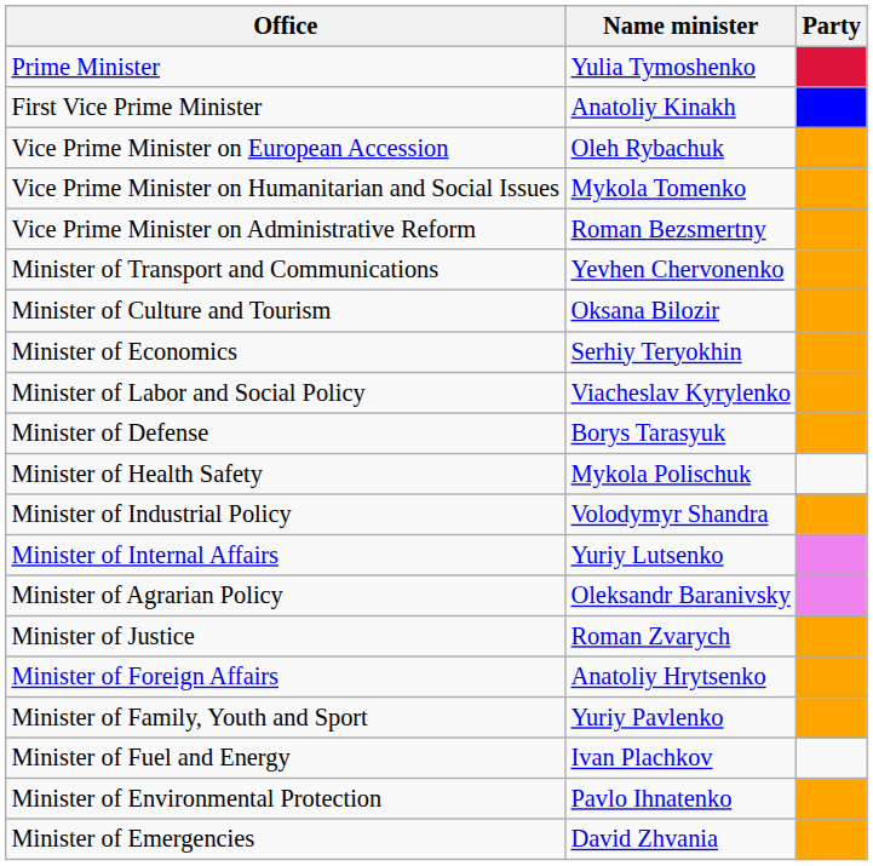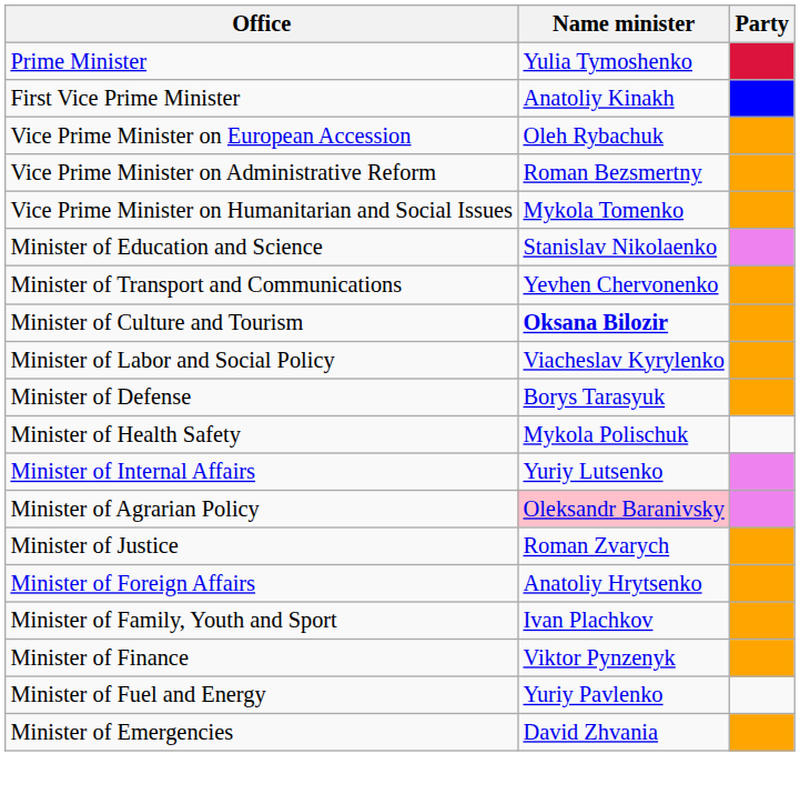 <table class="wikitable" style="font-size: 95%;">
 <tr>
 <th>Office</th>
 <th>Name minister</th>
 <th>Party</th>
 </tr>
 <tr>
 <td><a href='#'>Prime Minister</a></td>
 <td><a href='#'>Yulia Tymoshenko</a></td>
 <td style="background:crimson"></td>
 </tr>
 <tr>
 <td>First Vice Prime Minister</td>
 <td><a href='#'>Anatoliy Kinakh</a></td>
 <td style="background:blue"></td>
 </tr>
 <tr>
 <td>Vice Prime Minister on <a href='#'>European Accession</a></td>
 <td><a href='#'>Oleh Rybachuk</a></td>
 <td style="background:orange"></td>
 </tr>
 <tr>
+<td>Vice Prime Minister on Administrative Reform</td>
+<td><a href='#'>Roman Bezsmertny</a></td>
+<td style="background:orange"></td>
+</tr>
+<tr>
 <td>Vice Prime Minister on Humanitarian and Social Issues</td>
 <td><a href='#'>Mykola Tomenko</a></td>
 <td style="background:orange"></td>
 </tr>
 <tr>
-<td>Vice Prime Minister on Administrative Reform</td>
-<td><a href='#'>Roman Bezsmertny</a></td>
-<td style="background:orange"></td>
+<td>Minister of Education and Science</td>
+<td><a href='#'>Stanislav Nikolaenko</a></td>
+<td style="background:violet"></td>
 </tr>
 <tr>
 <td>Minister of Transport and Communications</td>
 <td><a href='#'>Yevhen Chervonenko</a></td>
 <td style="background:orange"></td>
 </tr>
 <tr>
 <td>Minister of Culture and Tourism</td>
-<td><a href='#'>Oksana Bilozir</a></td>
-<td style="background:orange"></td>
-</tr>
-<tr>
-<td>Minister of Economics</td>
-<td><a href='#'>Serhiy Teryokhin</a></td>
+<td><strong><a href='#'>Oksana Bilozir</a></strong></td>
 <td style="background:orange"></td>
 </tr>
 <tr>
 <td>Minister of Labor and Social Policy</td>
 <td><a href='#'>Viacheslav Kyrylenko</a></td>
 <td style="background:orange"></td>
 </tr>
 <tr>
 <td>Minister of Defense</td>
 <td><a href='#'>Borys Tarasyuk</a></td>
 <td style="background:orange"></td>
 </tr>
 <tr>
 <td>Minister of Health Safety</td>
 <td><a href='#'>Mykola Polischuk</a></td>
 <td></td>
 </tr>
 <tr>
-<td>Minister of Industrial Policy</td>
-<td><a href='#'>Volodymyr Shandra</a></td>
-<td style="background:orange"></td>
-</tr>
-<tr>
 <td><a href='#'>Minister of Internal Affairs</a></td>
 <td><a href='#'>Yuriy Lutsenko</a></td>
 <td style="background:violet"></td>
 </tr>
 <tr>
 <td>Minister of Agrarian Policy</td>
-<td><a href='#'>Oleksandr Baranivsky</a></td>
+<td style="background: pink;"><a href='#'>Oleksandr Baranivsky</a></td>
 <td style="background:violet"></td>
 </tr>
 <tr>
 <td>Minister of Justice</td>
 <td><a href='#'>Roman Zvarych</a></td>
 <td style="background:orange"></td>
 </tr>
 <tr>
 <td><a href='#'>Minister of Foreign Affairs</a></td>
 <td><a href='#'>Anatoliy Hrytsenko</a></td>
 <td style="background:orange"></td>
 </tr>
 <tr>
 <td>Minister of Family, Youth and Sport</td>
-<td><a href='#'>Yuriy Pavlenko</a></td>
+<td><a href='#'>Ivan Plachkov</a></td>
+<td style="background:orange"></td>
+</tr>
+<tr>
+<td>Minister of Finance</td>
+<td><a href='#'>Viktor Pynzenyk</a></td>
 <td style="background:orange"></td>
 </tr>
 <tr>
 <td>Minister of Fuel and Energy</td>
-<td><a href='#'>Ivan Plachkov</a></td>
+<td><a href='#'>Yuriy Pavlenko</a></td>
 <td></td>
-</tr>
-<tr>
-<td>Minister of Environmental Protection</td>
-<td><a href='#'>Pavlo Ihnatenko</a></td>
-<td style="background:orange"></td>
 </tr>
 <tr>
 <td>Minister of Emergencies</td>
 <td><a href='#'>David Zhvania</a></td>
 <td style="background:orange"></td>
 </tr>
 </table>
